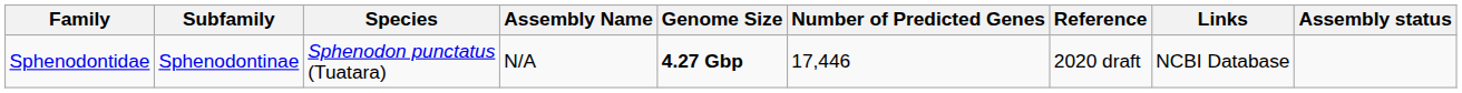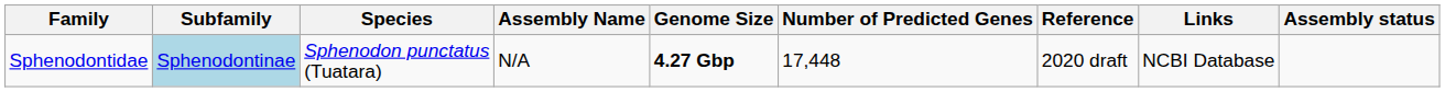 <table class="wikitable sortable">
 <tr>
 <th>Family</th>
 <th>Subfamily</th>
 <th>Species</th>
 <th>Assembly Name</th>
 <th>Genome Size</th>
 <th>Number of Predicted Genes</th>
 <th>Reference</th>
 <th>Links</th>
 <th>Assembly status</th>
 </tr>
 <tr>
 <td><a href='#'>Sphenodontidae</a></td>
-<td><a href='#'>Sphenodontinae</a></td>
+<td style="background: lightblue;"><a href='#'>Sphenodontinae</a></td>
 <td><em><a href='#'>Sphenodon punctatus</a></em><br>(Tuatara)</td>
 <td>N/A</td>
 <td><strong>4.27 Gbp</strong></td>
-<td>17,446</td>
+<td>17,448</td>
 <td>2020 draft</td>
 <td>NCBI Database</td>
 <td></td>
 </tr>
 </table>
